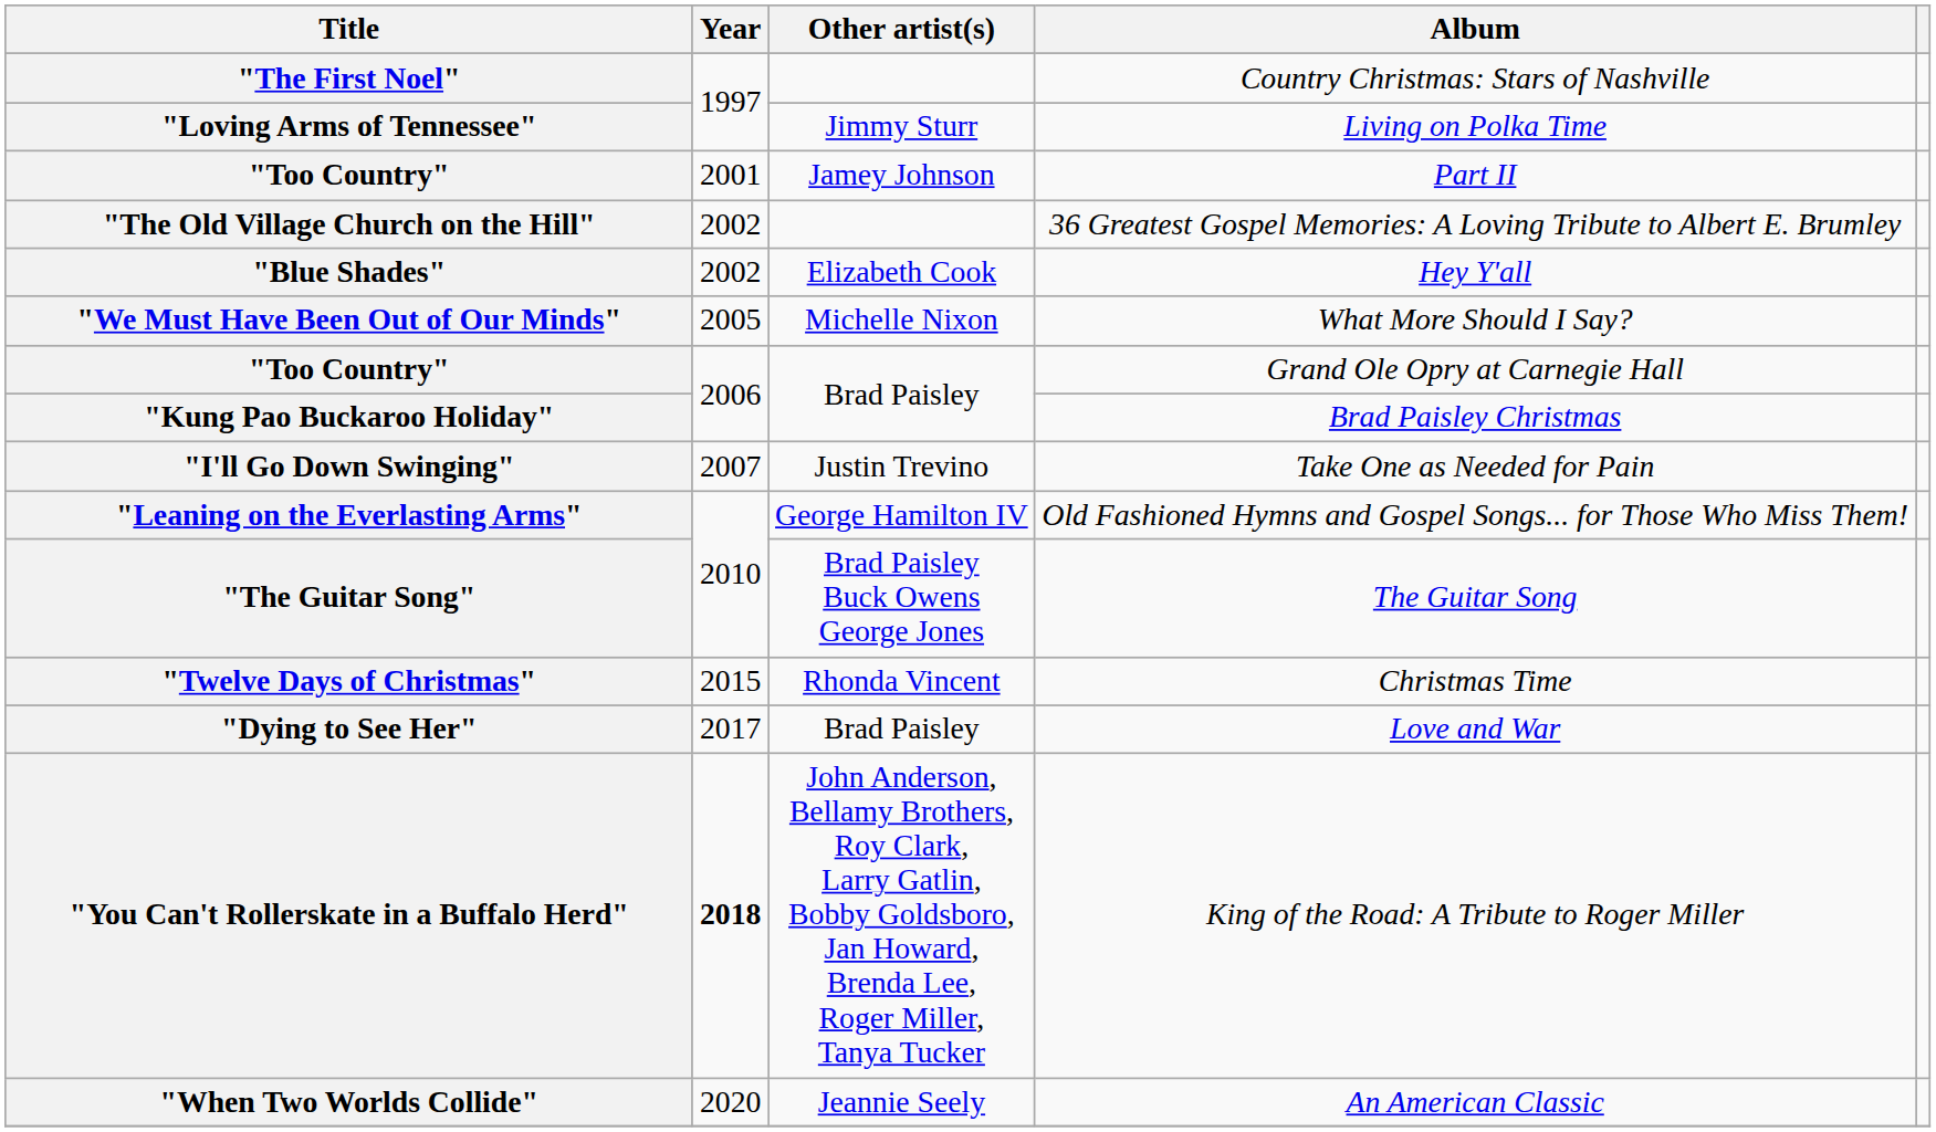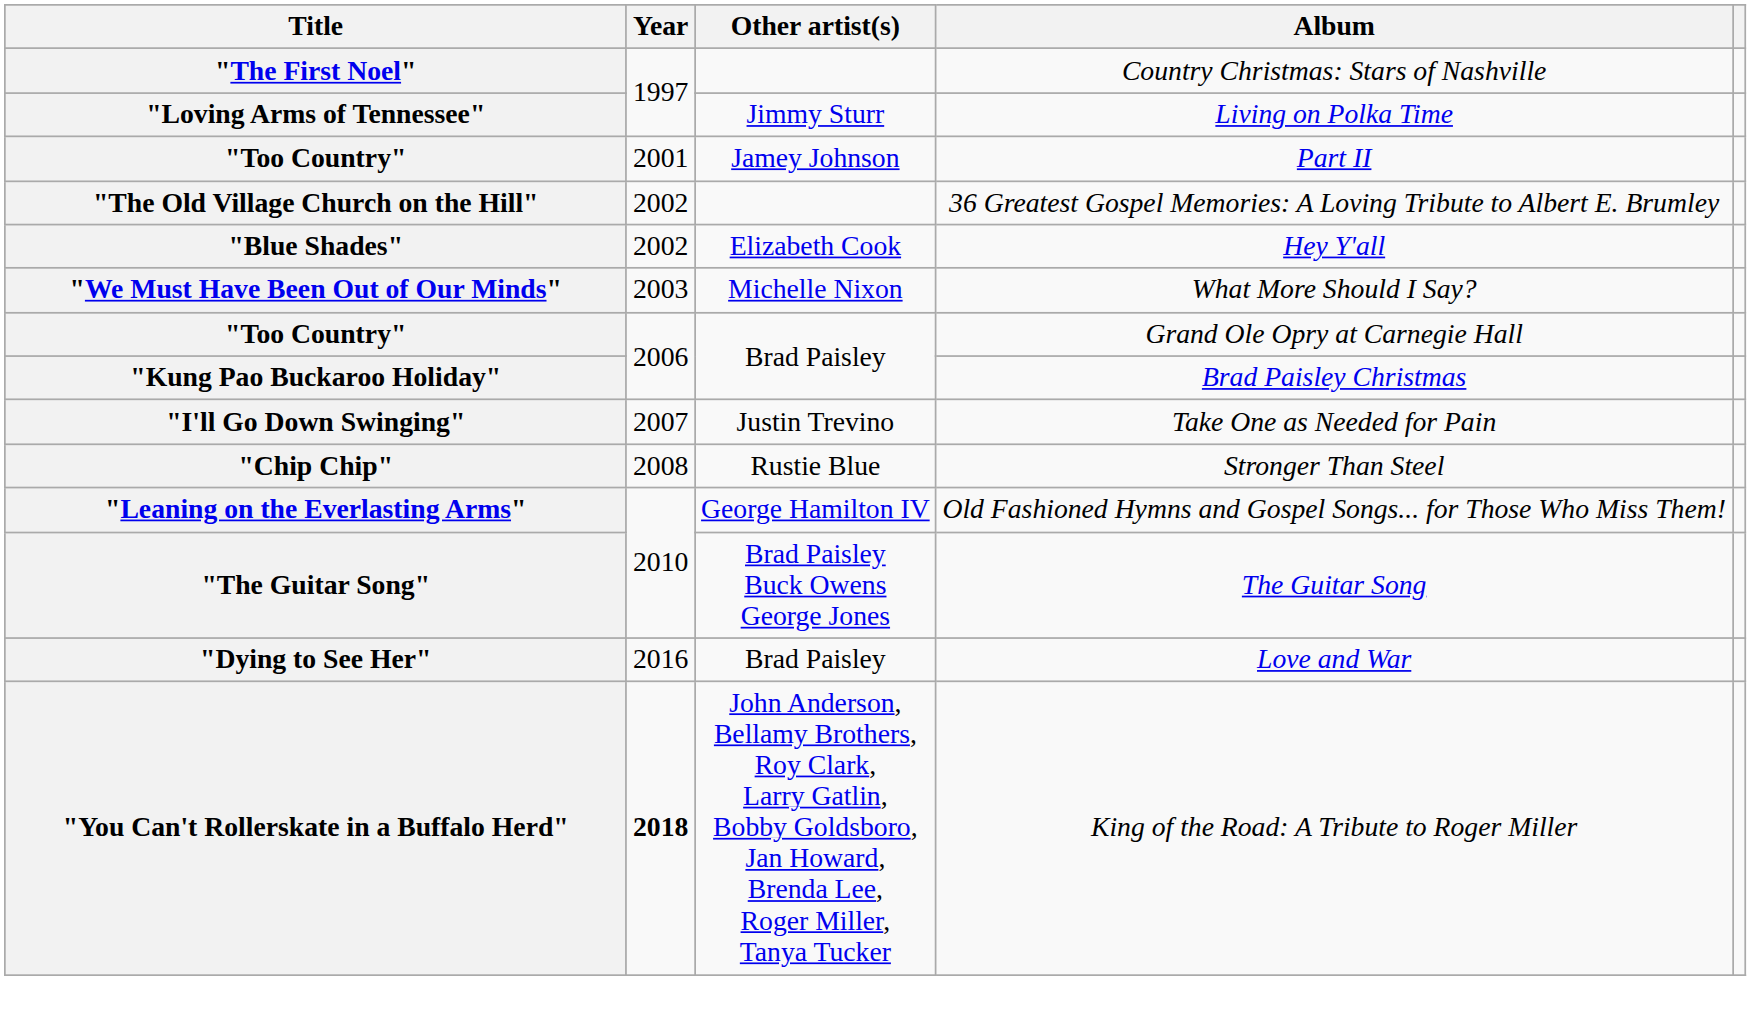 <table class="wikitable plainrowheaders" style="text-align:center;" border="1">
 <tr>
 <th scope="col" style="width:22em;">Title</th>
 <th scope="col">Year</th>
 <th scope="col">Other artist(s)</th>
 <th scope="col">Album</th>
 <th scope="col"></th>
 </tr>
 <tr>
 <th scope="row">"<a href='#'>The First Noel</a>"</th>
 <td rowspan="2">1997</td>
 <td></td>
 <td><em>Country Christmas: Stars of Nashville</em></td>
 <td></td>
 </tr>
 <tr>
 <th scope="row">"Loving Arms of Tennessee"</th>
 <td><a href='#'>Jimmy Sturr</a></td>
 <td><em><a href='#'>Living on Polka Time</a></em></td>
 <td></td>
 </tr>
 <tr>
 <th scope="row">"Too Country"</th>
 <td>2001</td>
 <td><a href='#'>Jamey Johnson</a></td>
 <td><em><a href='#'>Part II</a></em></td>
 <td></td>
 </tr>
 <tr>
 <th scope="row">"The Old Village Church on the Hill"</th>
 <td>2002</td>
 <td></td>
 <td><em>36 Greatest Gospel Memories: A Loving Tribute to Albert E. Brumley</em></td>
 <td></td>
 </tr>
 <tr>
 <th scope="row">"Blue Shades"</th>
 <td>2002</td>
 <td><a href='#'>Elizabeth Cook</a></td>
 <td><em><a href='#'>Hey Y'all</a></em></td>
 <td></td>
 </tr>
 <tr>
 <th scope="row">"<a href='#'>We Must Have Been Out of Our Minds</a>"</th>
-<td>2005</td>
+<td>2003</td>
 <td><a href='#'>Michelle Nixon</a></td>
 <td><em>What More Should I Say?</em></td>
 <td></td>
 </tr>
 <tr>
 <th scope="row">"Too Country"<br></th>
 <td rowspan="2">2006</td>
 <td rowspan="2">Brad Paisley</td>
 <td><em>Grand Ole Opry at Carnegie Hall</em></td>
 <td></td>
 </tr>
 <tr>
 <th scope="row">"Kung Pao Buckaroo Holiday"<br></th>
 <td><em><a href='#'>Brad Paisley Christmas</a></em></td>
 <td></td>
 </tr>
 <tr>
 <th scope="row">"I'll Go Down Swinging"</th>
 <td>2007</td>
 <td>Justin Trevino</td>
 <td><em>Take One as Needed for Pain</em></td>
 <td></td>
 </tr>
 <tr>
+<th scope="row">"Chip Chip"</th>
+<td>2008</td>
+<td>Rustie Blue</td>
+<td><em>Stronger Than Steel</em></td>
+<td></td>
+</tr>
+<tr>
 <th scope="row">"<a href='#'>Leaning on the Everlasting Arms</a>"</th>
 <td rowspan="2">2010</td>
 <td><a href='#'>George Hamilton IV</a></td>
 <td><em>Old Fashioned Hymns and Gospel Songs... for Those Who Miss Them!</em></td>
 <td></td>
 </tr>
 <tr>
 <th scope="row">"The Guitar Song"</th>
 <td><a href='#'>Brad Paisley</a><br><a href='#'>Buck Owens</a><br><a href='#'>George Jones</a></td>
 <td><em><a href='#'>The Guitar Song</a></em></td>
 <td></td>
 </tr>
 <tr>
-<th scope="row">"<a href='#'>Twelve Days of Christmas</a>"</th>
-<td>2015</td>
-<td><a href='#'>Rhonda Vincent</a></td>
-<td><em>Christmas Time</em></td>
-<td></td>
-</tr>
-<tr>
 <th scope="row">"Dying to See Her"</th>
-<td>2017</td>
+<td>2016</td>
 <td>Brad Paisley</td>
 <td><em><a href='#'>Love and War</a></em></td>
 <td></td>
 </tr>
 <tr>
 <th scope="row">"You Can't Rollerskate in a Buffalo Herd"</th>
 <td><strong>2018</strong></td>
 <td><a href='#'>John Anderson</a>,<br><a href='#'>Bellamy Brothers</a>,<br><a href='#'>Roy Clark</a>,<br><a href='#'>Larry Gatlin</a>,<br><a href='#'>Bobby Goldsboro</a>,<br><a href='#'>Jan Howard</a>,<br><a href='#'>Brenda Lee</a>,<br><a href='#'>Roger Miller</a>,<br><a href='#'>Tanya Tucker</a></td>
 <td><em>King of the Road: A Tribute to Roger Miller</em></td>
 <td></td>
 </tr>
 <tr>
-<th scope="row">"When Two Worlds Collide"</th>
-<td>2020</td>
-<td><a href='#'>Jeannie Seely</a></td>
-<td><em><a href='#'>An American Classic</a></em></td>
-<td></td>
-</tr>
-<tr>
 </tr>
 </table>
